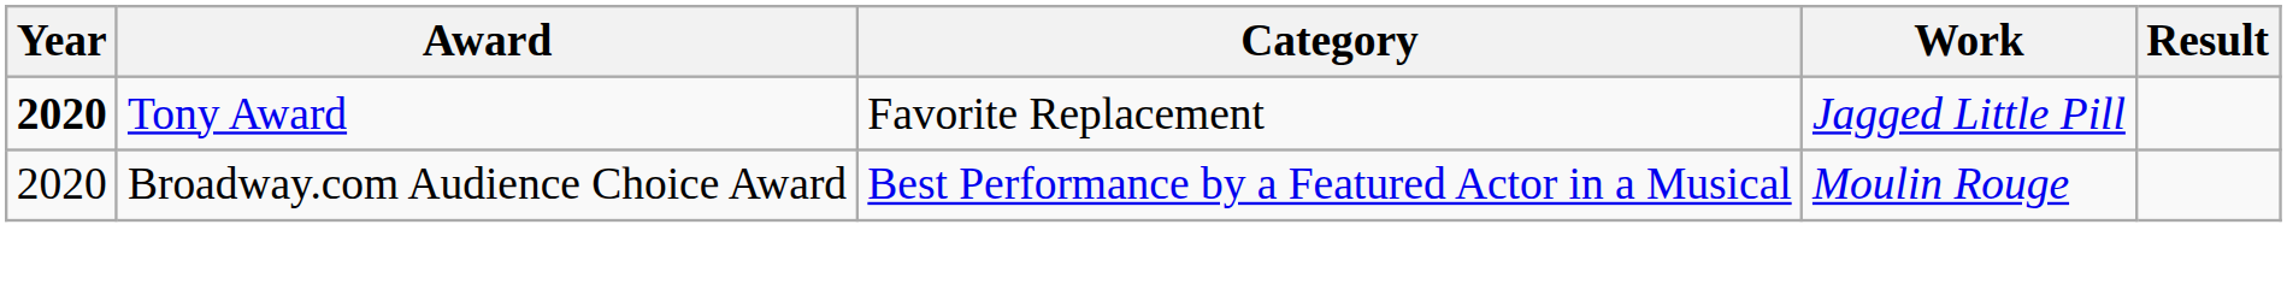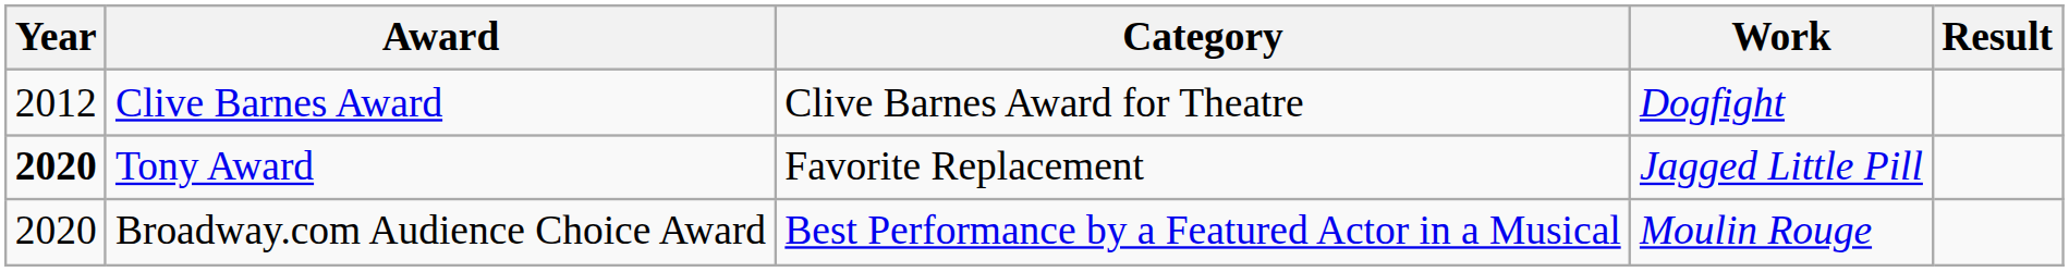 <table class="wikitable">
 <tr style="text-align:center;">
 <th>Year</th>
 <th>Award</th>
 <th>Category</th>
 <th>Work</th>
 <th>Result</th>
+</tr>
+<tr>
+<td>2012</td>
+<td><a href='#'>Clive Barnes Award</a></td>
+<td>Clive Barnes Award for Theatre</td>
+<td><a href='#'><em>Dogfight</em></a></td>
+<td></td>
 </tr>
 <tr>
 <td><strong>2020</strong></td>
 <td><a href='#'>Tony Award</a></td>
 <td>Favorite Replacement</td>
 <td><em><a href='#'>Jagged Little Pill</a></em></td>
 <td></td>
 </tr>
 <tr>
 <td>2020</td>
 <td>Broadway.com Audience Choice Award</td>
 <td><a href='#'>Best Performance by a Featured Actor in a Musical</a></td>
 <td><em><a href='#'>Moulin Rouge</a></em></td>
 <td></td>
 </tr>
 </table>
